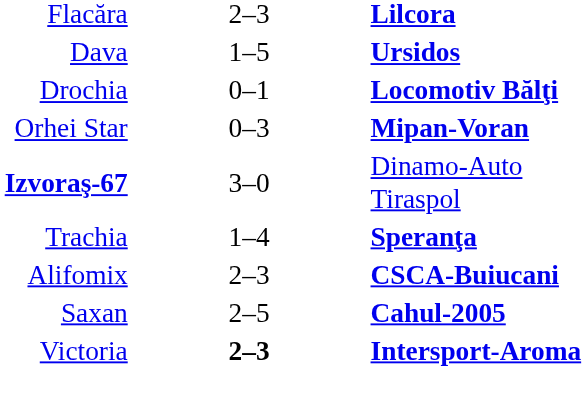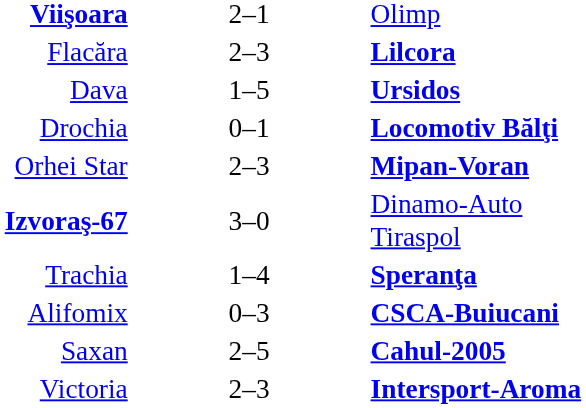 <table width=100% cellspacing=1>
 <tr>
 <th width=22%></th>
 <th width=20%></th>
 <th width=20%></th>
 <th></th>
+</tr>
+<tr style=font-size:90%>
+<td align=right><strong><a href='#'>Viişoara</a></strong></td>
+<td align=center>2–1</td>
+<td><a href='#'>Olimp</a></td>
+<td></td>
 </tr>
 <tr style=font-size:90%>
 <td align=right><a href='#'>Flacăra</a></td>
 <td align=center>2–3</td>
 <td><strong><a href='#'>Lilcora</a></strong></td>
 <td></td>
 </tr>
 <tr style=font-size:90%>
 <td align=right><a href='#'>Dava</a></td>
 <td align=center>1–5</td>
 <td><strong><a href='#'>Ursidos</a></strong></td>
 <td></td>
 </tr>
 <tr style=font-size:90%>
 <td align=right><a href='#'>Drochia</a></td>
 <td align=center>0–1</td>
 <td><strong><a href='#'>Locomotiv Bălţi</a></strong></td>
 <td></td>
 </tr>
 <tr style=font-size:90%>
 <td align=right><a href='#'>Orhei Star</a></td>
-<td align=center>0–3</td>
+<td align=center>2–3</td>
 <td><strong><a href='#'>Mipan-Voran</a></strong></td>
 <td></td>
 </tr>
 <tr style=font-size:90%>
 <td align=right><strong><a href='#'>Izvoraş-67</a></strong></td>
 <td align=center>3–0</td>
 <td><a href='#'>Dinamo-Auto Tiraspol</a></td>
 <td></td>
 </tr>
 <tr style=font-size:90%>
 <td align=right><a href='#'>Trachia</a></td>
 <td align=center>1–4</td>
 <td><strong><a href='#'>Speranţa</a></strong></td>
 <td></td>
 </tr>
 <tr style=font-size:90%>
 <td align=right><a href='#'>Alifomix</a></td>
-<td align=center>2–3</td>
+<td align=center>0–3</td>
 <td><strong><a href='#'>CSCA-Buiucani</a></strong></td>
 <td></td>
 </tr>
 <tr style=font-size:90%>
 <td align=right><a href='#'>Saxan</a></td>
 <td align=center>2–5</td>
 <td><strong><a href='#'>Cahul-2005</a></strong></td>
 <td></td>
 </tr>
 <tr style=font-size:90%>
 <td align=right><a href='#'>Victoria</a></td>
-<td align=center><strong>2–3</strong></td>
+<td align=center>2–3</td>
 <td><strong><a href='#'>Intersport-Aroma</a></strong></td>
 <td></td>
 </tr>
 </table>
